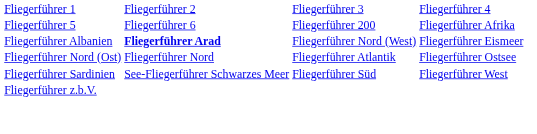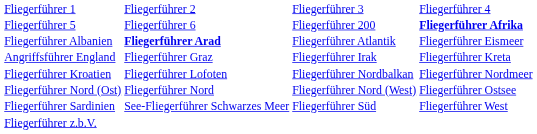 <table>
 <tr>
 <td><a href='#'>Fliegerführer 1</a></td>
 <td><a href='#'>Fliegerführer 2</a></td>
 <td><a href='#'>Fliegerführer 3</a></td>
 <td><a href='#'>Fliegerführer 4</a></td>
 </tr>
 <tr>
 <td><a href='#'>Fliegerführer 5</a></td>
 <td><a href='#'>Fliegerführer 6</a></td>
 <td><a href='#'>Fliegerführer 200</a></td>
-<td><a href='#'>Fliegerführer Afrika</a></td>
+<td><strong><a href='#'>Fliegerführer Afrika</a></strong></td>
 </tr>
 <tr>
 <td><a href='#'>Fliegerführer Albanien</a></td>
 <td><strong><a href='#'>Fliegerführer Arad</a></strong></td>
-<td><a href='#'>Fliegerführer Nord (West)</a></td>
+<td><a href='#'>Fliegerführer Atlantik</a></td>
 <td><a href='#'>Fliegerführer Eismeer</a></td>
+</tr>
+<tr>
+<td><a href='#'>Angriffsführer England</a></td>
+<td><a href='#'>Fliegerführer Graz</a></td>
+<td><a href='#'>Fliegerführer Irak</a></td>
+<td><a href='#'>Fliegerführer Kreta</a></td>
+<td></td>
+</tr>
+<tr>
+<td><a href='#'>Fliegerführer Kroatien</a></td>
+<td><a href='#'>Fliegerführer Lofoten</a></td>
+<td><a href='#'>Fliegerführer Nordbalkan</a></td>
+<td><a href='#'>Fliegerführer Nordmeer</a></td>
+<td></td>
 </tr>
 <tr>
 <td><a href='#'>Fliegerführer Nord (Ost)</a></td>
 <td><a href='#'>Fliegerführer Nord</a></td>
-<td><a href='#'>Fliegerführer Atlantik</a></td>
+<td><a href='#'>Fliegerführer Nord (West)</a></td>
 <td><a href='#'>Fliegerführer Ostsee</a></td>
 <td></td>
 </tr>
 <tr>
 <td><a href='#'>Fliegerführer Sardinien</a></td>
 <td><a href='#'>See-Fliegerführer Schwarzes Meer</a></td>
 <td><a href='#'>Fliegerführer Süd</a></td>
 <td><a href='#'>Fliegerführer West</a></td>
 <td></td>
 </tr>
 <tr>
 <td><a href='#'>Fliegerführer z.b.V.</a></td>
 </tr>
 </table>
